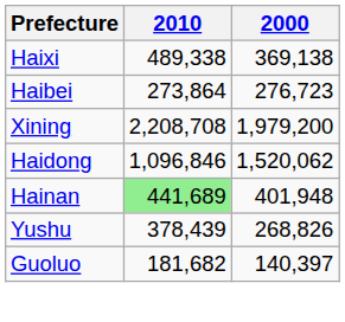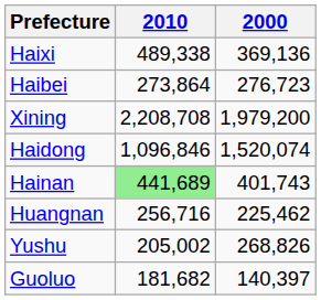 <table class="wikitable sortable" style="font-size:90%;" align="center">
 <tr>
 <th>Prefecture</th>
 <th><a href='#'>2010</a></th>
 <th><a href='#'>2000</a></th>
 </tr>
 <tr --------->
 <td><a href='#'>Haixi</a></td>
 <td style="text-align: right;">489,338</td>
-<td style="text-align: right;">369,138</td>
+<td style="text-align: right;">369,136</td>
 </tr>
 <tr --------->
 <td><a href='#'>Haibei</a></td>
 <td style="text-align: right;">273,864</td>
 <td style="text-align: right;">276,723</td>
 </tr>
 <tr --------->
 <td><a href='#'>Xining</a></td>
 <td style="text-align: right;">2,208,708</td>
 <td style="text-align: right;">1,979,200</td>
 </tr>
 <tr --------->
 <td><a href='#'>Haidong</a></td>
 <td style="text-align: right;">1,096,846</td>
-<td style="text-align: right;">1,520,062</td>
+<td style="text-align: right;">1,520,074</td>
 </tr>
 <tr --------->
 <td><a href='#'>Hainan</a></td>
 <td style="background: lightgreen; text-align: right;">441,689</td>
-<td style="text-align: right;">401,948</td>
+<td style="text-align: right;">401,743</td>
+</tr>
+<tr --------->
+<td><a href='#'>Huangnan</a></td>
+<td style="text-align: right;">256,716</td>
+<td style="text-align: right;">225,462</td>
 </tr>
 <tr --------->
 <td><a href='#'>Yushu</a></td>
-<td style="text-align: right;">378,439</td>
+<td style="text-align: right;">205,002</td>
 <td style="text-align: right;">268,826</td>
 </tr>
 <tr --------->
 <td><a href='#'>Guoluo</a></td>
 <td style="text-align: right;">181,682</td>
 <td style="text-align: right;">140,397</td>
 </tr>
 </table>
